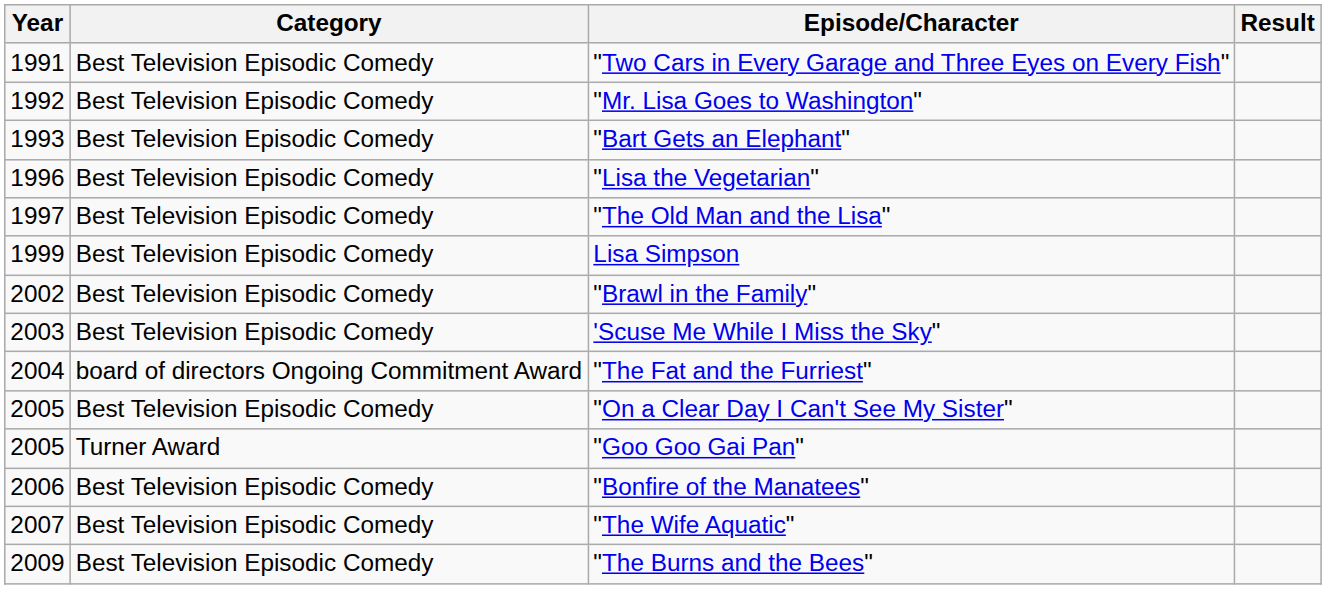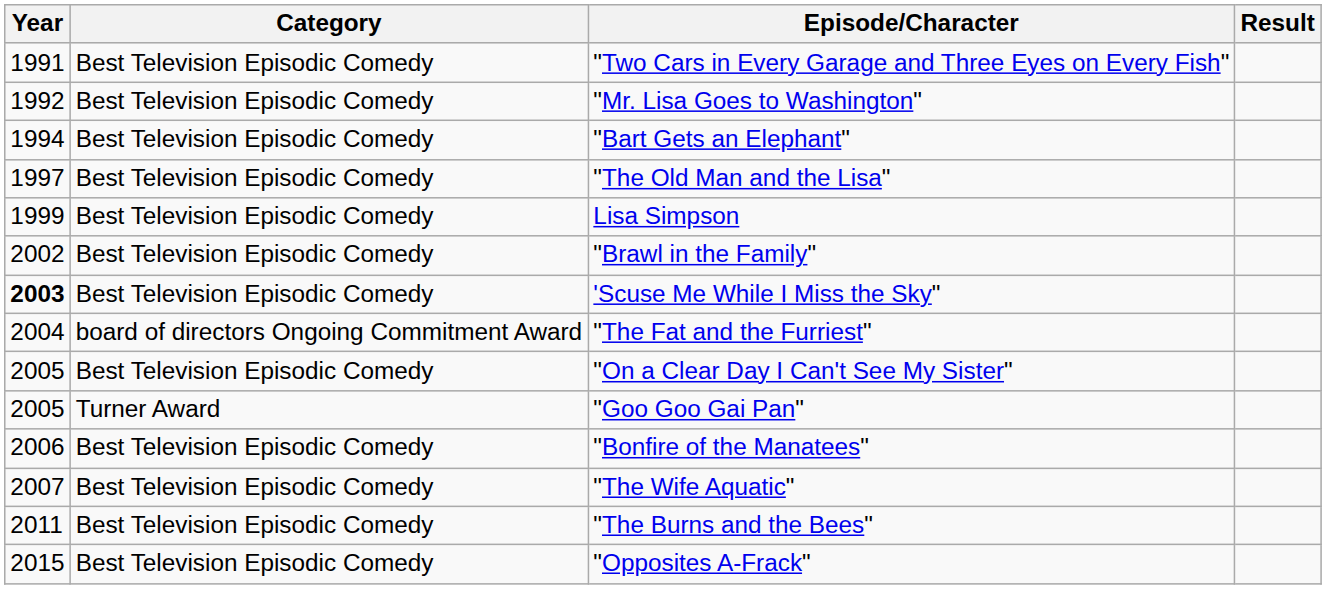 <table class="wikitable">
 <tr>
 <th>Year</th>
 <th>Category</th>
 <th>Episode/Character</th>
 <th>Result</th>
 </tr>
 <tr>
 <td>1991</td>
 <td>Best Television Episodic Comedy</td>
 <td>"<a href='#'>Two Cars in Every Garage and Three Eyes on Every Fish</a>"</td>
 <td></td>
 </tr>
 <tr>
 <td>1992</td>
 <td>Best Television Episodic Comedy</td>
 <td>"<a href='#'>Mr. Lisa Goes to Washington</a>"</td>
 <td></td>
 </tr>
 <tr>
-<td>1993</td>
+<td>1994</td>
 <td>Best Television Episodic Comedy</td>
 <td>"<a href='#'>Bart Gets an Elephant</a>"</td>
-<td></td>
-</tr>
-<tr>
-<td>1996</td>
-<td>Best Television Episodic Comedy</td>
-<td>"<a href='#'>Lisa the Vegetarian</a>"</td>
 <td></td>
 </tr>
 <tr>
 <td>1997</td>
 <td>Best Television Episodic Comedy</td>
 <td>"<a href='#'>The Old Man and the Lisa</a>"</td>
 <td></td>
 </tr>
 <tr>
 <td>1999</td>
 <td>Best Television Episodic Comedy</td>
 <td><a href='#'>Lisa Simpson</a></td>
 <td></td>
 </tr>
 <tr>
 <td>2002</td>
 <td>Best Television Episodic Comedy</td>
 <td>"<a href='#'>Brawl in the Family</a>"</td>
 <td></td>
 </tr>
 <tr>
-<td>2003</td>
+<td><strong>2003</strong></td>
 <td>Best Television Episodic Comedy</td>
 <td><a href='#'>'Scuse Me While I Miss the Sky</a>"</td>
 <td></td>
 </tr>
 <tr>
 <td>2004</td>
 <td>board of directors Ongoing Commitment Award</td>
 <td>"<a href='#'>The Fat and the Furriest</a>"</td>
 <td></td>
 </tr>
 <tr>
 <td>2005</td>
 <td>Best Television Episodic Comedy</td>
 <td>"<a href='#'>On a Clear Day I Can't See My Sister</a>"</td>
 <td></td>
 </tr>
 <tr>
 <td>2005</td>
 <td>Turner Award</td>
 <td>"<a href='#'>Goo Goo Gai Pan</a>"</td>
 <td></td>
 </tr>
 <tr>
 <td>2006</td>
 <td>Best Television Episodic Comedy</td>
 <td>"<a href='#'>Bonfire of the Manatees</a>"</td>
 <td></td>
 </tr>
 <tr>
 <td>2007</td>
 <td>Best Television Episodic Comedy</td>
 <td>"<a href='#'>The Wife Aquatic</a>"</td>
 <td></td>
 </tr>
 <tr>
-<td>2009</td>
+<td>2011</td>
 <td>Best Television Episodic Comedy</td>
 <td>"<a href='#'>The Burns and the Bees</a>"</td>
 <td></td>
 </tr>
+<tr>
+<td>2015</td>
+<td>Best Television Episodic Comedy</td>
+<td>"<a href='#'>Opposites A-Frack</a>"</td>
+<td></td>
+</tr>
 </table>
